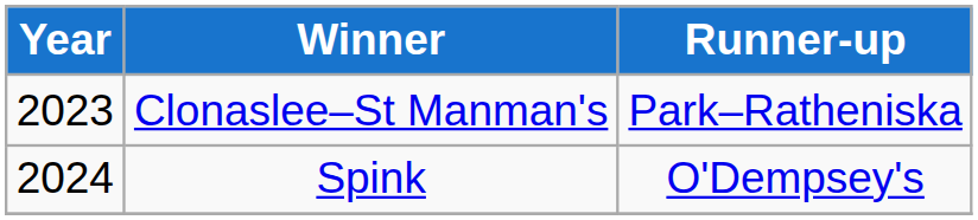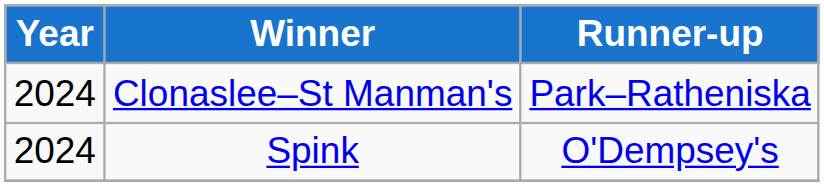 <table class="wikitable" style="text-align:center;">
 <tr>
 <th style="background:#1874CD;color:white">Year</th>
 <th style="background:#1874CD;color:white">Winner</th>
 <th style="background:#1874CD;color:white">Runner-up</th>
 </tr>
 <tr>
-<td>2023</td>
+<td>2024</td>
 <td><a href='#'>Clonaslee–St Manman's</a></td>
 <td><a href='#'>Park–Ratheniska</a></td>
 </tr>
 <tr>
 <td>2024</td>
 <td><a href='#'>Spink</a></td>
 <td><a href='#'>O'Dempsey's</a></td>
 </tr>
 <tr>
 </tr>
 </table>
